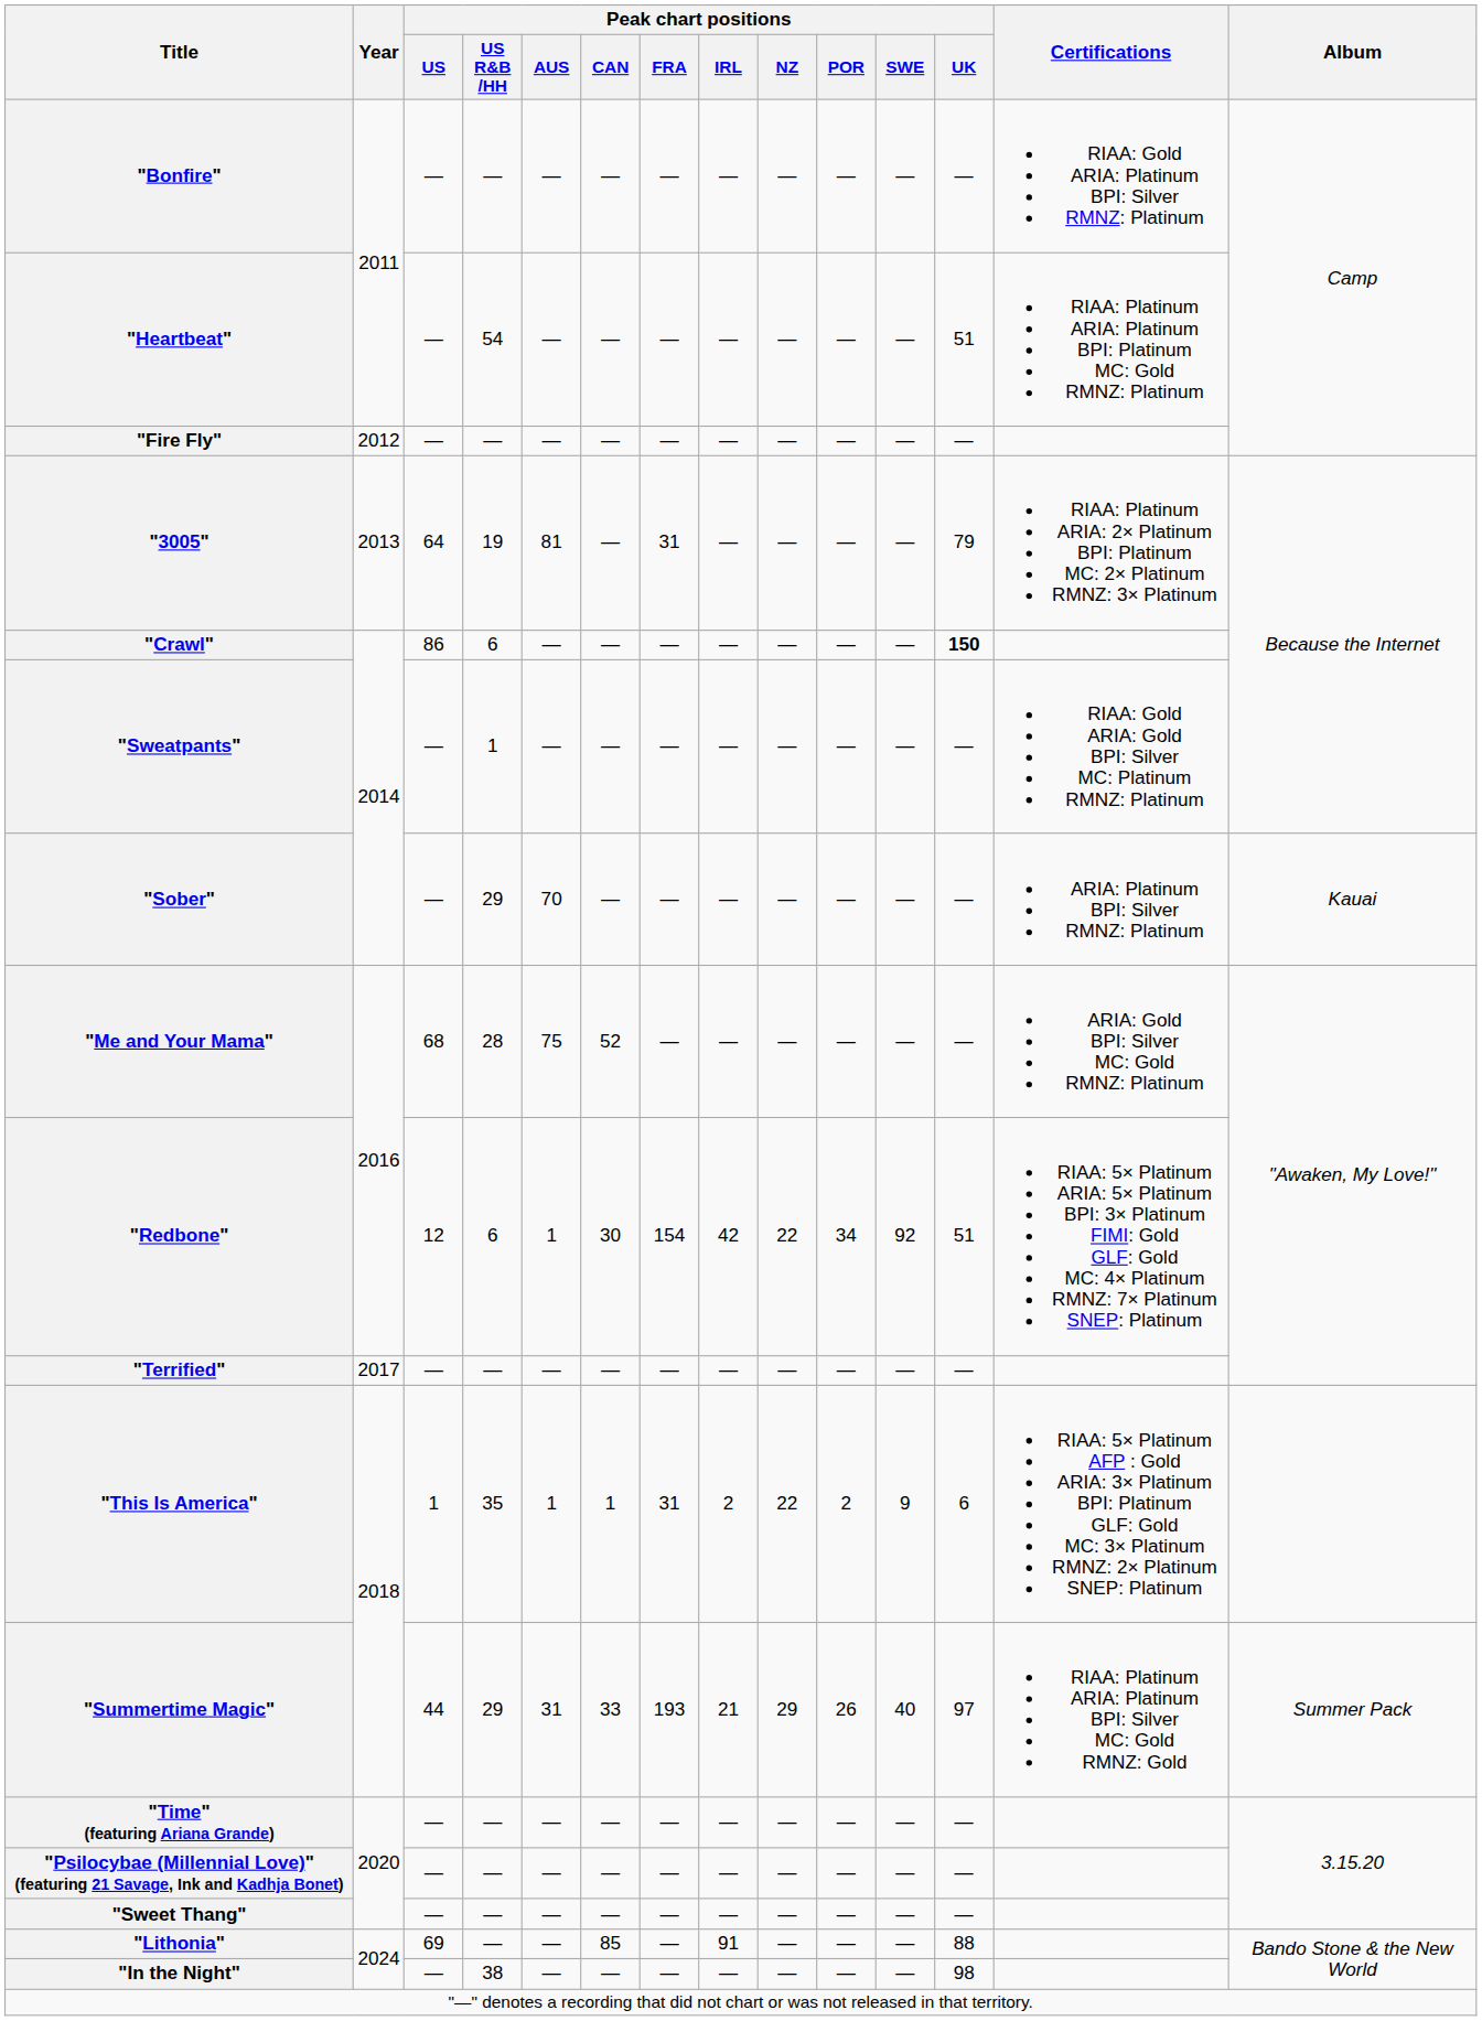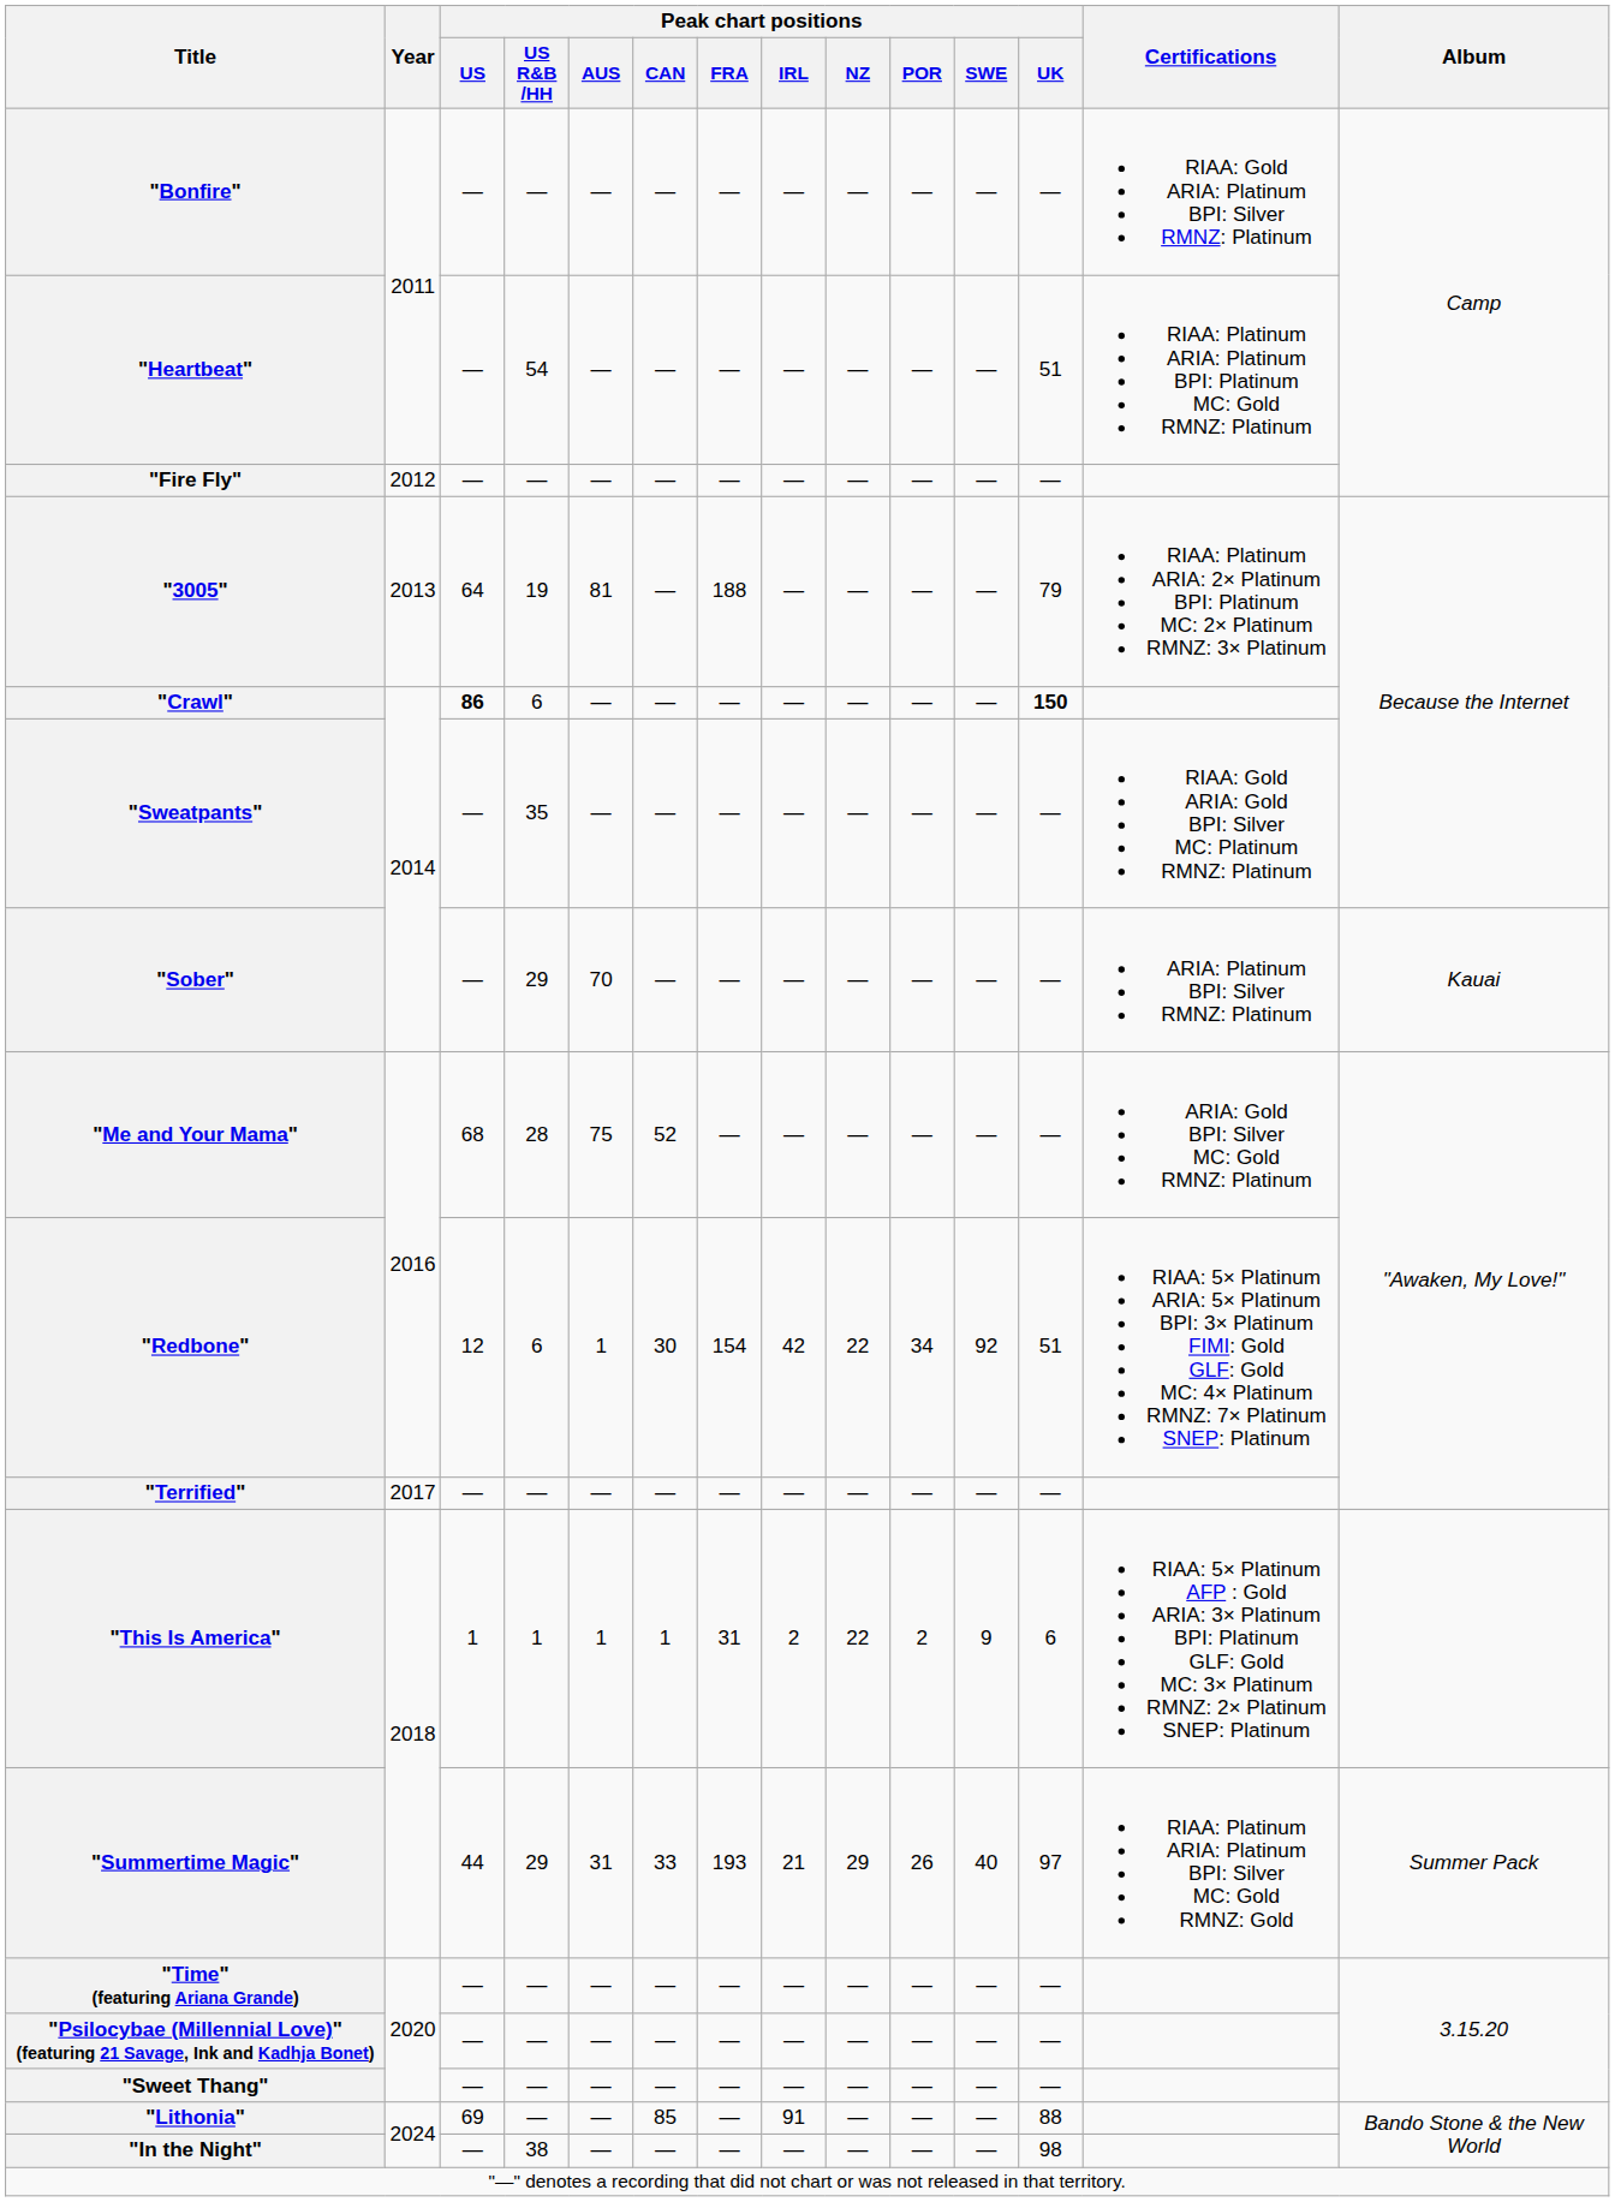 <table class="wikitable plainrowheaders" style="text-align:center;">
 <tr>
 <th scope="col" rowspan="2" style="width:18em;">Title</th>
 <th scope="col" rowspan="2">Year</th>
 <th scope="col" colspan="10">Peak chart positions</th>
 <th scope="col" rowspan="2" style="width:12em;"><a href='#'>Certifications</a></th>
 <th scope="col" rowspan="2">Album</th>
 </tr>
 <tr>
 <th scope="col" style="width:3em;font-size:90%;"><a href='#'>US</a><br></th>
 <th scope="col" style="width:3em;font-size:90%;"><a href='#'>US<br>R&B<br>/HH</a><br></th>
 <th scope="col" style="width:3em;font-size:90%;"><a href='#'>AUS</a><br></th>
 <th scope="col" style="width:3em;font-size:90%;"><a href='#'>CAN</a><br></th>
 <th scope="col" style="width:3em;font-size:90%;"><a href='#'>FRA</a><br></th>
 <th scope="col" style="width:3em;font-size:90%;"><a href='#'>IRL</a><br></th>
 <th scope="col" style="width:3em;font-size:90%;"><a href='#'>NZ</a><br></th>
 <th scope="col" style="width:3em;font-size:90%;"><a href='#'>POR</a><br></th>
 <th scope="col" style="width:3em;font-size:90%;"><a href='#'>SWE</a><br></th>
 <th scope="col" style="width:3em;font-size:90%;"><a href='#'>UK</a><br></th>
 </tr>
 <tr>
 <th scope="row">"<a href='#'>Bonfire</a>"</th>
 <td rowspan="2">2011</td>
 <td>—</td>
 <td>—</td>
 <td>—</td>
 <td>—</td>
 <td>—</td>
 <td>—</td>
 <td>—</td>
 <td>—</td>
 <td>—</td>
 <td>—</td>
 <td><br><ul><li>RIAA: Gold</li><li>ARIA: Platinum</li><li>BPI: Silver</li><li><a href='#'>RMNZ</a>: Platinum</li></ul></td>
 <td rowspan="3"><em>Camp</em></td>
 </tr>
 <tr>
 <th scope="row">"<a href='#'>Heartbeat</a>"</th>
 <td>—</td>
 <td>54</td>
 <td>—</td>
 <td>—</td>
 <td>—</td>
 <td>—</td>
 <td>—</td>
 <td>—</td>
 <td>—</td>
 <td>51</td>
 <td><br><ul><li>RIAA: Platinum</li><li>ARIA: Platinum</li><li>BPI: Platinum</li><li>MC: Gold</li><li>RMNZ: Platinum</li></ul></td>
 </tr>
 <tr>
 <th scope="row">"Fire Fly"</th>
 <td>2012</td>
 <td>—</td>
 <td>—</td>
 <td>—</td>
 <td>—</td>
 <td>—</td>
 <td>—</td>
 <td>—</td>
 <td>—</td>
 <td>—</td>
 <td>—</td>
 <td></td>
 </tr>
 <tr>
 <th scope="row">"<a href='#'>3005</a>"</th>
 <td>2013</td>
 <td>64</td>
 <td>19</td>
 <td>81</td>
 <td>—</td>
-<td>31</td>
+<td>188</td>
 <td>—</td>
 <td>—</td>
 <td>—</td>
 <td>—</td>
 <td>79</td>
 <td><br><ul><li>RIAA: Platinum</li><li>ARIA: 2× Platinum</li><li>BPI: Platinum</li><li>MC: 2× Platinum</li><li>RMNZ: 3× Platinum</li></ul></td>
 <td rowspan="3"><em>Because the Internet</em></td>
 </tr>
 <tr>
 <th scope="row">"<a href='#'>Crawl</a>"</th>
 <td rowspan="3">2014</td>
-<td>86</td>
+<td><strong>86</strong></td>
 <td>6</td>
 <td>—</td>
 <td>—</td>
 <td>—</td>
 <td>—</td>
 <td>—</td>
 <td>—</td>
 <td>—</td>
 <td><strong>150</strong></td>
 <td></td>
 </tr>
 <tr>
 <th scope="row">"<a href='#'>Sweatpants</a>"</th>
 <td>—</td>
-<td>1</td>
+<td>35</td>
 <td>—</td>
 <td>—</td>
 <td>—</td>
 <td>—</td>
 <td>—</td>
 <td>—</td>
 <td>—</td>
 <td>—</td>
 <td><br><ul><li>RIAA: Gold</li><li>ARIA: Gold</li><li>BPI: Silver</li><li>MC: Platinum</li><li>RMNZ: Platinum</li></ul></td>
 </tr>
 <tr>
 <th scope="row">"<a href='#'>Sober</a>"</th>
 <td>—</td>
 <td>29</td>
 <td>70</td>
 <td>—</td>
 <td>—</td>
 <td>—</td>
 <td>—</td>
 <td>—</td>
 <td>—</td>
 <td>—</td>
 <td><br><ul><li>ARIA: Platinum</li><li>BPI: Silver</li><li>RMNZ: Platinum</li></ul></td>
 <td><em>Kauai</em></td>
 </tr>
 <tr>
 <th scope="row">"<a href='#'>Me and Your Mama</a>"</th>
 <td rowspan="2">2016</td>
 <td>68</td>
 <td>28</td>
 <td>75</td>
 <td>52</td>
 <td>—</td>
 <td>—</td>
 <td>—</td>
 <td>—</td>
 <td>—</td>
 <td>—</td>
 <td><br><ul><li>ARIA: Gold</li><li>BPI: Silver</li><li>MC: Gold</li><li>RMNZ: Platinum</li></ul></td>
 <td rowspan="3"><em>"Awaken, My Love!"</em></td>
 </tr>
 <tr>
 <th scope="row">"<a href='#'>Redbone</a>"</th>
 <td>12</td>
 <td>6</td>
 <td>1</td>
 <td>30</td>
 <td>154</td>
 <td>42</td>
 <td>22</td>
 <td>34</td>
 <td>92</td>
 <td>51</td>
 <td><br><ul><li>RIAA: 5× Platinum</li><li>ARIA: 5× Platinum</li><li>BPI: 3× Platinum</li><li><a href='#'>FIMI</a>: Gold</li><li><a href='#'>GLF</a>: Gold</li><li>MC: 4× Platinum</li><li>RMNZ: 7× Platinum</li><li><a href='#'>SNEP</a>: Platinum</li></ul></td>
 </tr>
 <tr>
 <th scope="row">"<a href='#'>Terrified</a>"</th>
 <td>2017</td>
 <td>—</td>
 <td>—</td>
 <td>—</td>
 <td>—</td>
 <td>—</td>
 <td>—</td>
 <td>—</td>
 <td>—</td>
 <td>—</td>
 <td>—</td>
 <td></td>
 </tr>
 <tr>
 <th scope="row">"<a href='#'>This Is America</a>"</th>
 <td rowspan="2">2018</td>
 <td>1</td>
-<td>35</td>
+<td>1</td>
 <td>1</td>
 <td>1</td>
 <td>31</td>
 <td>2</td>
 <td>22</td>
 <td>2</td>
 <td>9</td>
 <td>6</td>
 <td><br><ul><li>RIAA: 5× Platinum</li><li><a href='#'>AFP</a> : Gold</li><li>ARIA: 3× Platinum</li><li>BPI: Platinum</li><li>GLF: Gold</li><li>MC: 3× Platinum</li><li>RMNZ: 2× Platinum</li><li>SNEP: Platinum</li></ul></td>
 <td></td>
 </tr>
 <tr>
 <th scope="row">"<a href='#'>Summertime Magic</a>"</th>
 <td>44</td>
 <td>29</td>
 <td>31</td>
 <td>33</td>
 <td>193</td>
 <td>21</td>
 <td>29</td>
 <td>26</td>
 <td>40</td>
 <td>97</td>
 <td><br><ul><li>RIAA: Platinum</li><li>ARIA: Platinum</li><li>BPI: Silver</li><li>MC: Gold</li><li>RMNZ: Gold</li></ul></td>
 <td><em>Summer Pack</em></td>
 </tr>
 <tr>
 <th scope="row">"<a href='#'>Time</a>"<br><small>(featuring <a href='#'>Ariana Grande</a>)</small></th>
 <td rowspan="3">2020</td>
 <td>—</td>
 <td>—</td>
 <td>—</td>
 <td>—</td>
 <td>—</td>
 <td>—</td>
 <td>—</td>
 <td>—</td>
 <td>—</td>
 <td>—</td>
 <td></td>
 <td rowspan="3"><em>3.15.20</em></td>
 </tr>
 <tr>
 <th scope="row">"<a href='#'>Psilocybae (Millennial Love)</a>"<br><small>(featuring <a href='#'>21 Savage</a>, Ink and <a href='#'>Kadhja Bonet</a>)</small></th>
 <td>—</td>
 <td>—</td>
 <td>—</td>
 <td>—</td>
 <td>—</td>
 <td>—</td>
 <td>—</td>
 <td>—</td>
 <td>—</td>
 <td>—</td>
 <td></td>
 </tr>
 <tr>
 <th scope="row">"Sweet Thang"</th>
 <td>—</td>
 <td>—</td>
 <td>—</td>
 <td>—</td>
 <td>—</td>
 <td>—</td>
 <td>—</td>
 <td>—</td>
 <td>—</td>
 <td>—</td>
 </tr>
 <tr>
 <th scope="row">"<a href='#'>Lithonia</a>"</th>
 <td rowspan="2">2024</td>
 <td>69</td>
 <td>—</td>
 <td>—</td>
 <td>85</td>
 <td>—</td>
 <td>91<br></td>
 <td>—</td>
 <td>—</td>
 <td>—</td>
 <td>88</td>
 <td></td>
 <td rowspan="2"><em>Bando Stone & the New World</em></td>
 </tr>
 <tr>
 <th scope="row">"In the Night"<br></th>
 <td>—</td>
 <td>38</td>
 <td>—</td>
 <td>—</td>
 <td>—</td>
 <td>—</td>
 <td>—</td>
 <td>—</td>
 <td>—</td>
 <td>98</td>
 <td></td>
 </tr>
 <tr>
 <td colspan="14" style="font-size:90%">"—" denotes a recording that did not chart or was not released in that territory.</td>
 </tr>
 </table>
